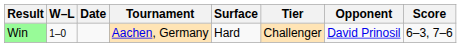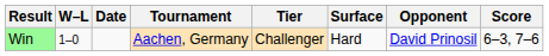 <table class="sortable wikitable">
 <tr>
 <th>Result</th>
 <th class="unsortable">W–L</th>
 <th>Date</th>
 <th>Tournament</th>
+<th>Tier</th>
 <th>Surface</th>
-<th>Tier</th>
 <th>Opponent</th>
 <th class="unsortable">Score</th>
 </tr>
 <tr>
 <td style="background:#98fb98;">Win</td>
 <td><small>1–0</small></td>
 <td></td>
 <td style="background:moccasin;"><a href='#'>Aachen</a>, Germany</td>
+<td style="background:moccasin;">Challenger</td>
 <td>Hard</td>
-<td style="background:moccasin;">Challenger</td>
 <td> <a href='#'>David Prinosil</a></td>
 <td>6–3, 7–6</td>
 </tr>
 </table>
